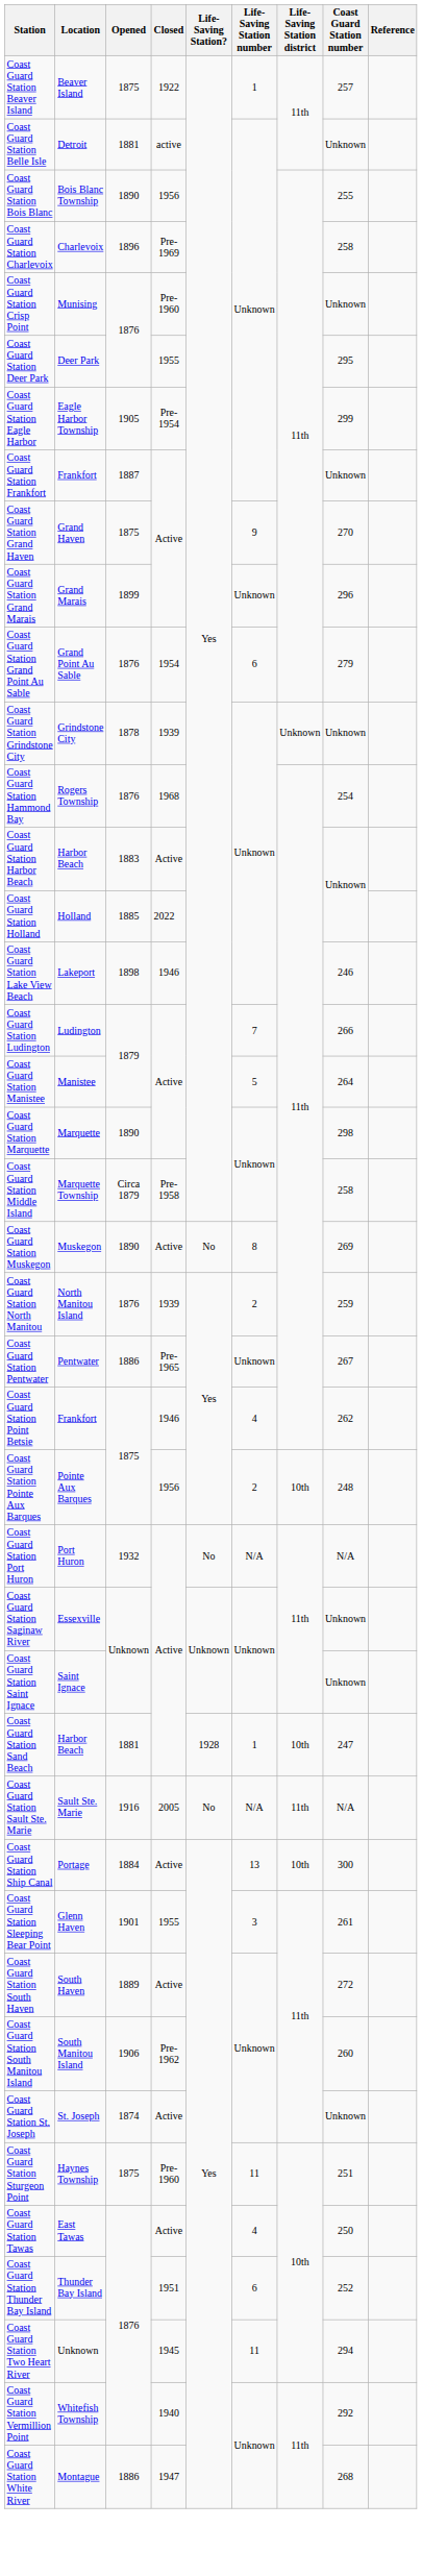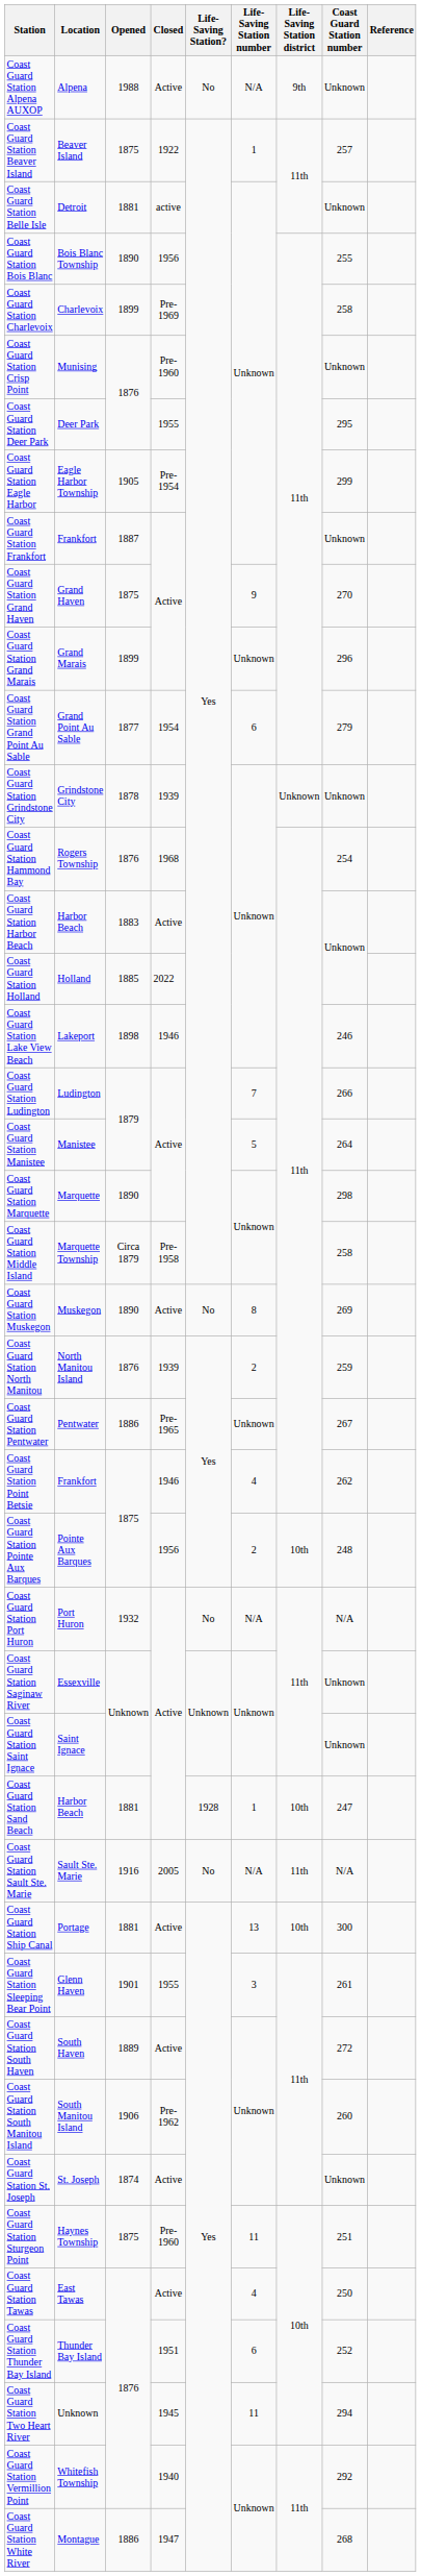 <table class="wikitable sortable" style="text-align:left;">
 <tr>
 <th>Station</th>
 <th>Location</th>
 <th>Opened</th>
 <th>Closed</th>
 <th>Life-Saving Station?</th>
 <th>Life-Saving Station number</th>
 <th>Life-Saving Station district</th>
 <th>Coast Guard Station number</th>
 <th>Reference</th>
+</tr>
+<tr>
+<td><a href='#'>Coast Guard Station Alpena AUXOP</a></td>
+<td><a href='#'>Alpena</a></td>
+<td align="center">1988</td>
+<td align="center">Active</td>
+<td align="center">No</td>
+<td align="center">N/A</td>
+<td align="center">9th</td>
+<td align="center">Unknown</td>
+<td align="center"></td>
 </tr>
 <tr>
 <td><a href='#'>Coast Guard Station Beaver Island</a></td>
 <td><a href='#'>Beaver Island</a></td>
 <td align="center">1875</td>
 <td align="center">1922</td>
 <td rowspan="20" align="center">Yes</td>
 <td align="center">1</td>
 <td rowspan="2" align="center">11th</td>
 <td align="center">257</td>
 <td align="center"></td>
 </tr>
 <tr>
 <td><a href='#'>Coast Guard Station Belle Isle</a></td>
 <td><a href='#'>Detroit</a></td>
 <td align="center">1881</td>
 <td align="center">active</td>
 <td rowspan="7" align="center">Unknown</td>
 <td align="center">Unknown</td>
 <td align="center"></td>
 </tr>
 <tr>
 <td><a href='#'>Coast Guard Station Bois Blanc</a></td>
 <td><a href='#'>Bois Blanc Township</a></td>
 <td align="center">1890</td>
 <td align="center">1956</td>
 <td rowspan="9" align="center">11th</td>
 <td align="center">255</td>
 <td align="center"></td>
 </tr>
 <tr>
 <td><a href='#'>Coast Guard Station Charlevoix</a></td>
 <td><a href='#'>Charlevoix</a></td>
-<td align="center">1896</td>
+<td align="center">1899</td>
 <td align="center">Pre-1969</td>
 <td align="center">258</td>
 <td align="center"></td>
 </tr>
 <tr>
 <td><a href='#'>Coast Guard Station Crisp Point</a></td>
 <td><a href='#'>Munising</a></td>
 <td rowspan="2" align="center">1876</td>
 <td align="center">Pre-1960</td>
 <td align="center">Unknown</td>
 <td align="center"></td>
 </tr>
 <tr>
 <td><a href='#'>Coast Guard Station Deer Park</a></td>
 <td><a href='#'>Deer Park</a></td>
 <td align="center">1955</td>
 <td align="center">295</td>
 <td align="center"></td>
 </tr>
 <tr>
 <td><a href='#'>Coast Guard Station Eagle Harbor</a></td>
 <td><a href='#'>Eagle Harbor Township</a></td>
 <td align="center">1905</td>
 <td align="center">Pre-1954</td>
 <td align="center">299</td>
 <td align="center"></td>
 </tr>
 <tr>
 <td><a href='#'>Coast Guard Station Frankfort</a></td>
 <td><a href='#'>Frankfort</a></td>
 <td align="center">1887</td>
 <td rowspan="3" align="center">Active</td>
 <td align="center">Unknown</td>
 <td align="center"></td>
 </tr>
 <tr>
 <td><a href='#'>Coast Guard Station Grand Haven</a></td>
 <td><a href='#'>Grand Haven</a></td>
 <td align="center">1875</td>
 <td align="center">9</td>
 <td align="center">270</td>
 <td align="center"></td>
 </tr>
 <tr>
 <td><a href='#'>Coast Guard Station Grand Marais</a></td>
 <td><a href='#'>Grand Marais</a></td>
 <td align="center">1899</td>
 <td align="center">Unknown</td>
 <td align="center">296</td>
 <td align="center"></td>
 </tr>
 <tr>
 <td><a href='#'>Coast Guard Station Grand Point Au Sable</a></td>
 <td><a href='#'>Grand Point Au Sable</a></td>
-<td align="center">1876</td>
+<td align="center">1877</td>
 <td align="center">1954</td>
 <td align="center">6</td>
 <td align="center">279</td>
 <td align="center"></td>
 </tr>
 <tr>
 <td><a href='#'>Coast Guard Station Grindstone City</a></td>
 <td><a href='#'>Grindstone City</a></td>
 <td align="center">1878</td>
 <td align="center">1939</td>
 <td rowspan="5" align="center">Unknown</td>
 <td align="center">Unknown</td>
 <td align="center">Unknown</td>
 <td align="center"></td>
 </tr>
 <tr>
 <td><a href='#'>Coast Guard Station Hammond Bay</a></td>
 <td><a href='#'>Rogers Township</a></td>
 <td align="center">1876</td>
 <td align="center">1968</td>
 <td rowspan="12" align="center">11th</td>
 <td align="center">254</td>
 <td align="center"></td>
 </tr>
 <tr>
 <td><a href='#'>Coast Guard Station Harbor Beach</a></td>
 <td><a href='#'>Harbor Beach</a></td>
 <td align="center">1883</td>
 <td align="center">Active</td>
 <td rowspan="2" align="center">Unknown</td>
 <td align="center"></td>
 </tr>
 <tr>
 <td><a href='#'>Coast Guard Station Holland</a></td>
 <td><a href='#'>Holland</a></td>
 <td align="center">1885</td>
 <td>2022</td>
 <td align="center"></td>
 </tr>
 <tr>
 <td><a href='#'>Coast Guard Station Lake View Beach</a></td>
 <td><a href='#'>Lakeport</a></td>
 <td align="center">1898</td>
 <td align="center">1946</td>
 <td align="center">246</td>
 <td align="center"></td>
 </tr>
 <tr>
 <td><a href='#'>Coast Guard Station Ludington</a></td>
 <td><a href='#'>Ludington</a></td>
 <td rowspan="2" align="center">1879</td>
 <td rowspan="3" align="center">Active</td>
 <td align="center">7</td>
 <td align="center">266</td>
 <td align="center"></td>
 </tr>
 <tr>
 <td><a href='#'>Coast Guard Station Manistee</a></td>
 <td><a href='#'>Manistee</a></td>
 <td align="center">5</td>
 <td align="center">264</td>
 <td align="center"></td>
 </tr>
 <tr>
 <td><a href='#'>Coast Guard Station Marquette</a></td>
 <td><a href='#'>Marquette</a></td>
 <td align="center">1890</td>
 <td rowspan="2" align="center">Unknown</td>
 <td align="center">298</td>
 <td align="center"></td>
 </tr>
 <tr>
 <td><a href='#'>Coast Guard Station Middle Island</a></td>
 <td><a href='#'>Marquette Township</a></td>
 <td align="center">Circa 1879</td>
 <td align="center">Pre-1958</td>
 <td align="center">258</td>
 <td align="center"></td>
 </tr>
 <tr>
 <td><a href='#'>Coast Guard Station Muskegon</a></td>
 <td><a href='#'>Muskegon</a></td>
 <td align="center">1890</td>
 <td align="center">Active</td>
 <td align="center">No</td>
 <td align="center">8</td>
 <td align="center">269</td>
 <td align="center"></td>
 </tr>
 <tr>
 <td><a href='#'>Coast Guard Station North Manitou</a></td>
 <td><a href='#'>North Manitou Island</a></td>
 <td align="center">1876</td>
 <td align="center">1939</td>
 <td rowspan="4" align="center">Yes</td>
 <td align="center">2</td>
 <td align="center">259</td>
 <td align="center"></td>
 </tr>
 <tr>
 <td><a href='#'>Coast Guard Station Pentwater</a></td>
 <td><a href='#'>Pentwater</a></td>
 <td align="center">1886</td>
 <td align="center">Pre-1965</td>
 <td align="center">Unknown</td>
 <td align="center">267</td>
 <td align="center"></td>
 </tr>
 <tr>
 <td><a href='#'>Coast Guard Station Point Betsie</a></td>
 <td><a href='#'>Frankfort</a></td>
 <td rowspan="2" align="center">1875</td>
 <td align="center">1946</td>
 <td align="center">4</td>
 <td align="center">262</td>
 <td align="center"></td>
 </tr>
 <tr>
 <td><a href='#'>Coast Guard Station Pointe Aux Barques</a></td>
 <td><a href='#'>Pointe Aux Barques</a></td>
 <td align="center">1956</td>
 <td align="center">2</td>
 <td align="center">10th</td>
 <td align="center">248</td>
 <td align="center"></td>
 </tr>
 <tr>
 <td><a href='#'>Coast Guard Station Port Huron</a></td>
 <td><a href='#'>Port Huron</a></td>
 <td align="center">1932</td>
 <td rowspan="4" align="center">Active</td>
 <td align="center">No</td>
 <td align="center">N/A</td>
 <td rowspan="3" align="center">11th</td>
 <td align="center">N/A</td>
 <td align="center"></td>
 </tr>
 <tr>
 <td><a href='#'>Coast Guard Station Saginaw River</a></td>
 <td><a href='#'>Essexville</a></td>
 <td rowspan="2" align="center">Unknown</td>
 <td rowspan="2" align="center">Unknown</td>
 <td rowspan="2" align="center">Unknown</td>
 <td align="center">Unknown</td>
 <td align="center"></td>
 </tr>
 <tr>
 <td><a href='#'>Coast Guard Station Saint Ignace</a></td>
 <td><a href='#'>Saint Ignace</a></td>
 <td align="center">Unknown</td>
 <td align="center"></td>
 </tr>
 <tr>
 <td><a href='#'>Coast Guard Station Sand Beach</a></td>
 <td><a href='#'>Harbor Beach</a></td>
 <td align="center">1881</td>
 <td align="center">1928</td>
 <td align="center">1</td>
 <td align="center">10th</td>
 <td align="center">247</td>
 <td align="center"></td>
 </tr>
 <tr>
 <td><a href='#'>Coast Guard Station Sault Ste. Marie</a></td>
 <td><a href='#'>Sault Ste. Marie</a></td>
 <td align="center">1916</td>
 <td align="center">2005</td>
 <td align="center">No</td>
 <td align="center">N/A</td>
 <td align="center">11th</td>
 <td align="center">N/A</td>
 <td align="center"></td>
 </tr>
 <tr>
 <td><a href='#'>Coast Guard Station Ship Canal</a></td>
 <td><a href='#'>Portage</a></td>
-<td align="center">1884</td>
+<td align="center">1881</td>
 <td align="center">Active</td>
 <td rowspan="11" align="center">Yes</td>
 <td align="center">13</td>
 <td align="center">10th</td>
 <td align="center">300</td>
 <td align="center"></td>
 </tr>
 <tr>
 <td><a href='#'>Coast Guard Station Sleeping Bear Point</a></td>
 <td><a href='#'>Glenn Haven</a></td>
 <td align="center">1901</td>
 <td align="center">1955</td>
 <td align="center">3</td>
 <td rowspan="4" align="center">11th</td>
 <td align="center">261</td>
 <td align="center"></td>
 </tr>
 <tr>
 <td><a href='#'>Coast Guard Station South Haven</a></td>
 <td><a href='#'>South Haven</a></td>
 <td align="center">1889</td>
 <td align="center">Active</td>
 <td rowspan="3" align="center">Unknown</td>
 <td align="center">272</td>
 <td align="center"></td>
 </tr>
 <tr>
 <td><a href='#'>Coast Guard Station South Manitou Island</a></td>
 <td><a href='#'>South Manitou Island</a></td>
 <td align="center">1906</td>
 <td align="center">Pre-1962</td>
 <td align="center">260</td>
 <td align="center"></td>
 </tr>
 <tr>
 <td><a href='#'>Coast Guard Station St. Joseph</a></td>
 <td><a href='#'>St. Joseph</a></td>
 <td align="center">1874</td>
 <td align="center">Active</td>
 <td align="center">Unknown</td>
 <td align="center"></td>
 </tr>
 <tr>
 <td><a href='#'>Coast Guard Station Sturgeon Point</a></td>
 <td><a href='#'>Haynes Township</a></td>
 <td align="center">1875</td>
 <td align="center">Pre-1960</td>
 <td align="center">11</td>
 <td rowspan="4" align="center">10th</td>
 <td align="center">251</td>
 <td align="center"></td>
 </tr>
 <tr>
 <td><a href='#'>Coast Guard Station Tawas</a></td>
 <td><a href='#'>East Tawas</a></td>
 <td rowspan="4" align="center">1876</td>
 <td align="center">Active</td>
 <td align="center">4</td>
 <td align="center">250</td>
 <td align="center"></td>
 </tr>
 <tr>
 <td><a href='#'>Coast Guard Station Thunder Bay Island</a></td>
 <td><a href='#'>Thunder Bay Island</a></td>
 <td align="center">1951</td>
 <td align="center">6</td>
 <td align="center">252</td>
 <td align="center"></td>
 </tr>
 <tr>
 <td><a href='#'>Coast Guard Station Two Heart River</a></td>
 <td>Unknown</td>
 <td align="center">1945</td>
 <td align="center">11</td>
 <td align="center">294</td>
 <td align="center"></td>
 </tr>
 <tr>
 <td><a href='#'>Coast Guard Station Vermillion Point</a></td>
 <td><a href='#'>Whitefish Township</a></td>
 <td align="center">1940</td>
 <td rowspan="2" align="center">Unknown</td>
 <td rowspan="2" align="center">11th</td>
 <td align="center">292</td>
 <td align="center"></td>
 </tr>
 <tr>
 <td><a href='#'>Coast Guard Station White River</a></td>
 <td><a href='#'>Montague</a></td>
 <td align="center">1886</td>
 <td align="center">1947</td>
 <td align="center">268</td>
 <td align="center"></td>
 </tr>
 </table>
